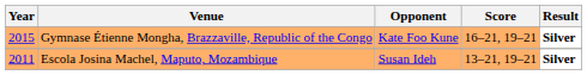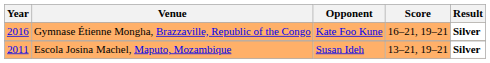 <table class="sortable wikitable" style="font-size: 90%;">
 <tr>
 <th>Year</th>
 <th>Venue</th>
 <th>Opponent</th>
 <th>Score</th>
 <th>Result</th>
 </tr>
 <tr style="background:#FFB069">
-<td align="center"><a href='#'>2015</a></td>
+<td align="center"><a href='#'>2016</a></td>
 <td align="left">Gymnase Étienne Mongha, <a href='#'>Brazzaville, Republic of the Congo</a></td>
 <td align="left"> <a href='#'>Kate Foo Kune</a></td>
 <td align="left">16–21, 19–21</td>
 <td style="text-align:left; background:white"> <strong>Silver</strong></td>
 </tr>
 <tr>
 </tr>
 <tr style="background:#FFB069">
 <td align="center"><a href='#'>2011</a></td>
 <td align="left">Escola Josina Machel, <a href='#'>Maputo, Mozambique</a></td>
 <td align="left"> <a href='#'>Susan Ideh</a></td>
 <td align="left">13–21, 19–21</td>
 <td style="text-align:left; background:white"> <strong>Silver</strong></td>
 </tr>
 </table>
